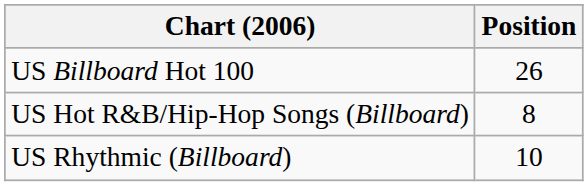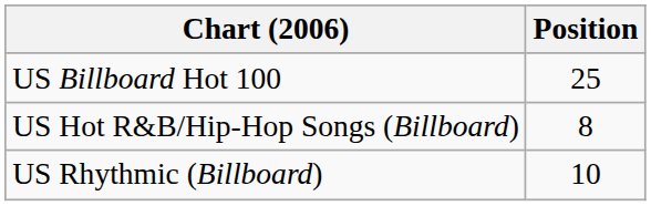 <table class="wikitable sortable">
 <tr>
 <th>Chart (2006)</th>
 <th>Position</th>
 </tr>
 <tr>
 <td>US <em>Billboard</em> Hot 100</td>
-<td align="center">26</td>
+<td align="center">25</td>
 </tr>
 <tr>
 <td>US Hot R&B/Hip-Hop Songs (<em>Billboard</em>)</td>
 <td align="center">8</td>
 </tr>
 <tr>
 <td>US Rhythmic (<em>Billboard</em>)</td>
 <td align="center">10</td>
 </tr>
 </table>
